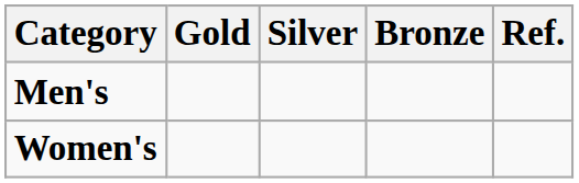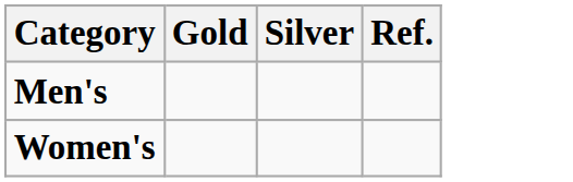 <table class="wikitable">
 <tr style="text-align:center;">
 <th>Category</th>
 <th>Gold</th>
 <th>Silver</th>
-<th>Bronze</th>
 <th>Ref.</th>
 </tr>
 <tr>
 <td><strong>Men's</strong></td>
-<td></td>
 <td></td>
 <td></td>
 <td></td>
 </tr>
 <tr>
 <td><strong>Women's</strong></td>
 <td></td>
 <td></td>
 <td></td>
-<td></td>
 </tr>
 </table>
